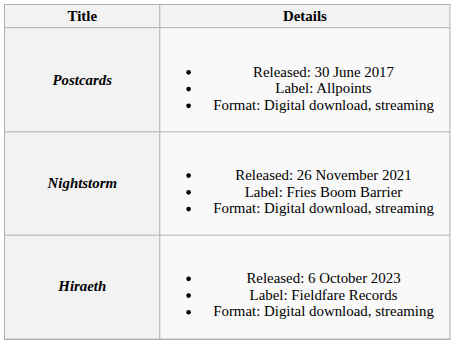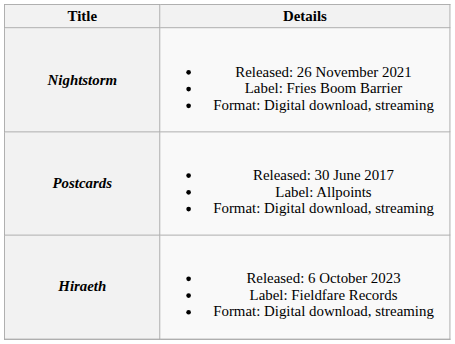 <table class="wikitable plainrowheaders" style="text-align:center">
 <tr>
 <th scope="col" style="width:10em;">Title</th>
 <th scope="col" style="width:19em;">Details</th>
 </tr>
 <tr>
+<th scope="row"><em>Nightstorm</em></th>
+<td><br><ul><li>Released: 26 November 2021</li><li>Label: Fries Boom Barrier</li><li>Format: Digital download, streaming</li></ul></td>
+</tr>
+<tr>
 <th scope="row"><em>Postcards</em></th>
 <td><br><ul><li>Released: 30 June 2017</li><li>Label: Allpoints</li><li>Format: Digital download, streaming</li></ul></td>
-</tr>
-<tr>
-<th scope="row"><em>Nightstorm</em></th>
-<td><br><ul><li>Released: 26 November 2021</li><li>Label: Fries Boom Barrier</li><li>Format: Digital download, streaming</li></ul></td>
 </tr>
 <tr>
 <th scope="row"><em>Hiraeth</em></th>
 <td><br><ul><li>Released: 6 October 2023</li><li>Label: Fieldfare Records</li><li>Format: Digital download, streaming</li></ul></td>
 </tr>
 <tr>
 </tr>
 </table>
